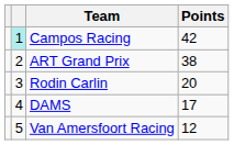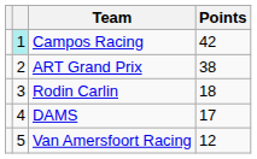 <table class="wikitable" style="font-size: 85%;">
 <tr>
 <th></th>
 <th></th>
 <th>Team</th>
 <th>Points</th>
 </tr>
 <tr>
 <td align="left"></td>
 <td align="center" style="background: paleturquoise;">1</td>
 <td> <a href='#'>Campos Racing</a></td>
 <td>42</td>
 </tr>
 <tr>
 <td align="left"></td>
 <td align="center">2</td>
 <td> <a href='#'>ART Grand Prix</a></td>
 <td>38</td>
 </tr>
 <tr>
 <td align="left"></td>
 <td align="center">3</td>
 <td> <a href='#'>Rodin Carlin</a></td>
-<td>20</td>
+<td>18</td>
 </tr>
 <tr>
 <td align="left"></td>
 <td align="center">4</td>
 <td> <a href='#'>DAMS</a></td>
 <td>17</td>
 </tr>
 <tr>
 <td align="left"></td>
 <td align="center">5</td>
 <td> <a href='#'>Van Amersfoort Racing</a></td>
 <td>12</td>
 </tr>
 </table>
